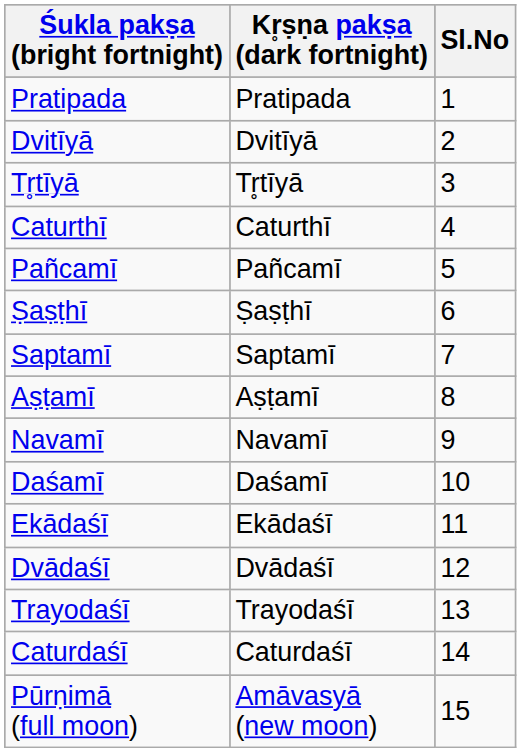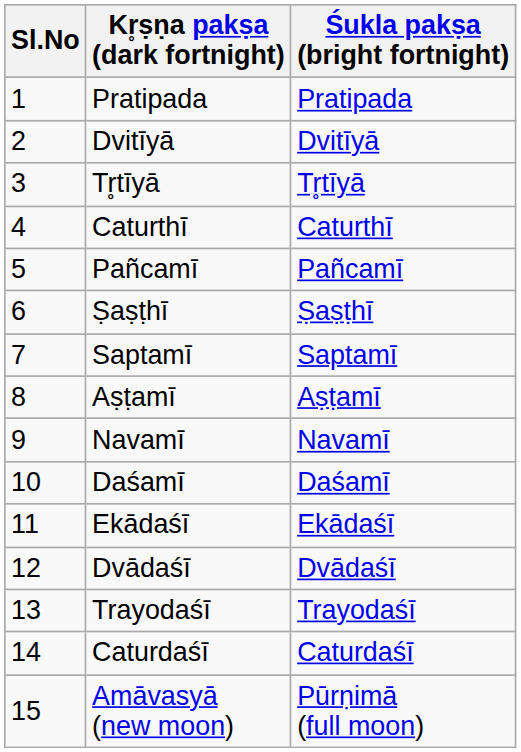 <table class="wikitable">
 <tr>
+<th>Sl.No</th>
+<th>Kr̥ṣṇa <a href='#'>pakṣa</a><br>(dark fortnight)</th>
 <th><a href='#'>Śukla pakṣa</a><br>(bright fortnight)</th>
-<th>Kr̥ṣṇa <a href='#'>pakṣa</a><br>(dark fortnight)</th>
-<th>Sl.No</th>
 </tr>
 <tr>
+<td>1</td>
+<td>Pratipada</td>
 <td><a href='#'>Pratipada</a></td>
-<td>Pratipada</td>
-<td>1</td>
 </tr>
 <tr>
+<td>2</td>
+<td>Dvitīyā</td>
 <td><a href='#'>Dvitīyā</a></td>
-<td>Dvitīyā</td>
-<td>2</td>
 </tr>
 <tr>
+<td>3</td>
+<td>Tr̥tīyā</td>
 <td><a href='#'>Tr̥tīyā</a></td>
-<td>Tr̥tīyā</td>
-<td>3</td>
 </tr>
 <tr>
+<td>4</td>
+<td>Caturthī</td>
 <td><a href='#'>Caturthī</a></td>
-<td>Caturthī</td>
-<td>4</td>
 </tr>
 <tr>
+<td>5</td>
+<td>Pañcamī</td>
 <td><a href='#'>Pañcamī</a></td>
-<td>Pañcamī</td>
-<td>5</td>
 </tr>
 <tr>
+<td>6</td>
+<td>Ṣaṣṭhī</td>
 <td><a href='#'>Ṣaṣṭhī</a></td>
-<td>Ṣaṣṭhī</td>
-<td>6</td>
 </tr>
 <tr>
+<td>7</td>
+<td>Saptamī</td>
 <td><a href='#'>Saptamī</a></td>
-<td>Saptamī</td>
-<td>7</td>
 </tr>
 <tr>
+<td>8</td>
+<td>Aṣṭamī</td>
 <td><a href='#'>Aṣṭamī</a></td>
-<td>Aṣṭamī</td>
-<td>8</td>
 </tr>
 <tr>
+<td>9</td>
+<td>Navamī</td>
 <td><a href='#'>Navamī</a></td>
-<td>Navamī</td>
-<td>9</td>
 </tr>
 <tr>
+<td>10</td>
+<td>Daśamī</td>
 <td><a href='#'>Daśamī</a></td>
-<td>Daśamī</td>
-<td>10</td>
 </tr>
 <tr>
+<td>11</td>
+<td>Ekādaśī</td>
 <td><a href='#'>Ekādaśī</a></td>
-<td>Ekādaśī</td>
-<td>11</td>
 </tr>
 <tr>
+<td>12</td>
+<td>Dvādaśī</td>
 <td><a href='#'>Dvādaśī</a></td>
-<td>Dvādaśī</td>
-<td>12</td>
 </tr>
 <tr>
+<td>13</td>
+<td>Trayodaśī</td>
 <td><a href='#'>Trayodaśī</a></td>
-<td>Trayodaśī</td>
-<td>13</td>
 </tr>
 <tr>
+<td>14</td>
+<td>Caturdaśī</td>
 <td><a href='#'>Caturdaśī</a></td>
-<td>Caturdaśī</td>
-<td>14</td>
 </tr>
 <tr>
+<td>15</td>
+<td><a href='#'>Amāvasyā</a><br>(<a href='#'>new moon</a>)</td>
 <td><a href='#'>Pūrṇimā</a><br>(<a href='#'>full moon</a>)</td>
-<td><a href='#'>Amāvasyā</a><br>(<a href='#'>new moon</a>)</td>
-<td>15</td>
 </tr>
 </table>
